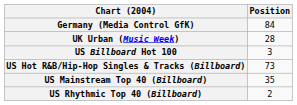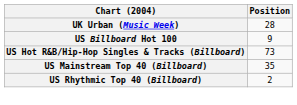 <table class="wikitable sortable plainrowheaders">
 <tr>
 <th>Chart (2004)</th>
 <th>Position</th>
-</tr>
-<tr>
-<th scope="row">Germany (Media Control GfK)</th>
-<td align="center">84</td>
 </tr>
 <tr>
 <th scope="row">UK Urban (<em><a href='#'>Music Week</a></em>)</th>
 <td align="center">28</td>
 </tr>
 <tr>
 <th scope="row">US <em>Billboard</em> Hot 100</th>
-<td align="center">3</td>
+<td align="center">9</td>
 </tr>
 <tr>
 <th scope="row">US Hot R&B/Hip-Hop Singles & Tracks (<em>Billboard</em>)</th>
 <td align="center">73</td>
 </tr>
 <tr>
 <th scope="row">US Mainstream Top 40 (<em>Billboard</em>)</th>
 <td align="center">35</td>
 </tr>
 <tr>
 <th scope="row">US Rhythmic Top 40 (<em>Billboard</em>)</th>
 <td align="center">2</td>
 </tr>
 </table>
